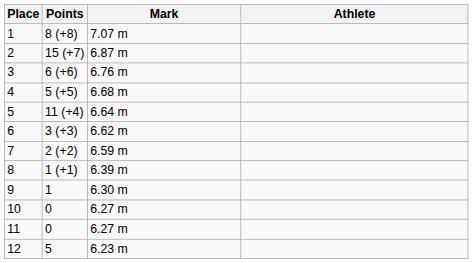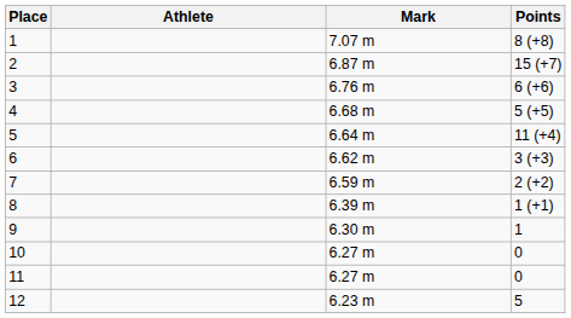 <table class="wikitable sortable">
 <tr>
 <th>Place</th>
+<th style="width:18em">Athlete</th>
+<th style="width:12em">Mark</th>
 <th>Points</th>
-<th style="width:12em">Mark</th>
-<th style="width:18em">Athlete</th>
 </tr>
 <tr>
 <td>1</td>
+<td></td>
+<td>7.07 m   </td>
 <td>8 (+8)</td>
-<td>7.07 m   </td>
-<td></td>
 </tr>
 <tr>
 <td>2</td>
+<td></td>
+<td>6.87 m </td>
 <td>15 (+7)</td>
-<td>6.87 m </td>
-<td></td>
 </tr>
 <tr>
 <td>3</td>
+<td></td>
+<td>6.76 m </td>
 <td>6 (+6)</td>
-<td>6.76 m </td>
-<td></td>
 </tr>
 <tr>
 <td>4</td>
+<td></td>
+<td>6.68 m </td>
 <td>5 (+5)</td>
-<td>6.68 m </td>
-<td></td>
 </tr>
 <tr>
 <td>5</td>
+<td></td>
+<td>6.64 m  </td>
 <td>11 (+4)</td>
-<td>6.64 m  </td>
-<td></td>
 </tr>
 <tr>
 <td>6</td>
+<td></td>
+<td>6.62 m </td>
 <td>3 (+3)</td>
-<td>6.62 m </td>
-<td></td>
 </tr>
 <tr>
 <td>7</td>
+<td></td>
+<td>6.59 m </td>
 <td>2 (+2)</td>
-<td>6.59 m </td>
-<td></td>
 </tr>
 <tr>
 <td>8</td>
+<td></td>
+<td>6.39 m </td>
 <td>1 (+1)</td>
-<td>6.39 m </td>
-<td></td>
 </tr>
 <tr>
 <td>9</td>
+<td></td>
+<td>6.30 m </td>
 <td>1</td>
-<td>6.30 m </td>
-<td></td>
 </tr>
 <tr>
 <td>10</td>
+<td></td>
+<td>6.27 m </td>
 <td>0</td>
-<td>6.27 m </td>
-<td></td>
 </tr>
 <tr>
 <td>11</td>
+<td></td>
+<td>6.27 m </td>
 <td>0</td>
-<td>6.27 m </td>
-<td></td>
 </tr>
 <tr>
 <td>12</td>
+<td></td>
+<td>6.23 m </td>
 <td>5</td>
-<td>6.23 m </td>
-<td></td>
 </tr>
 </table>
